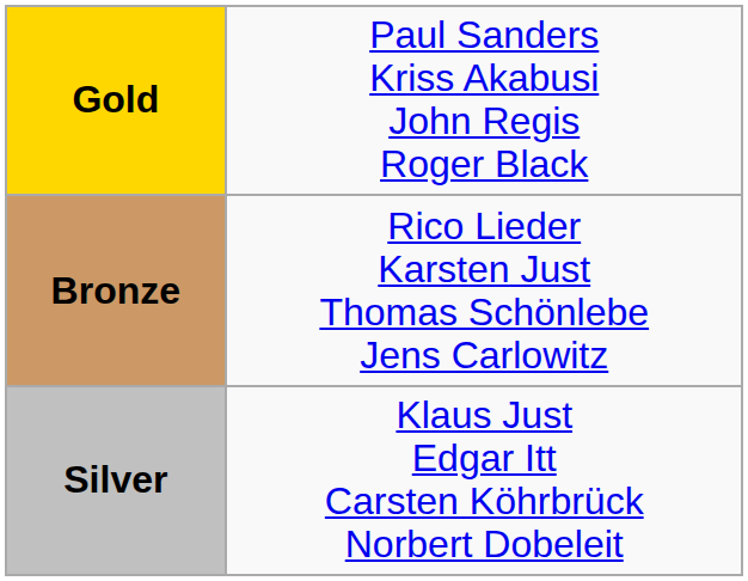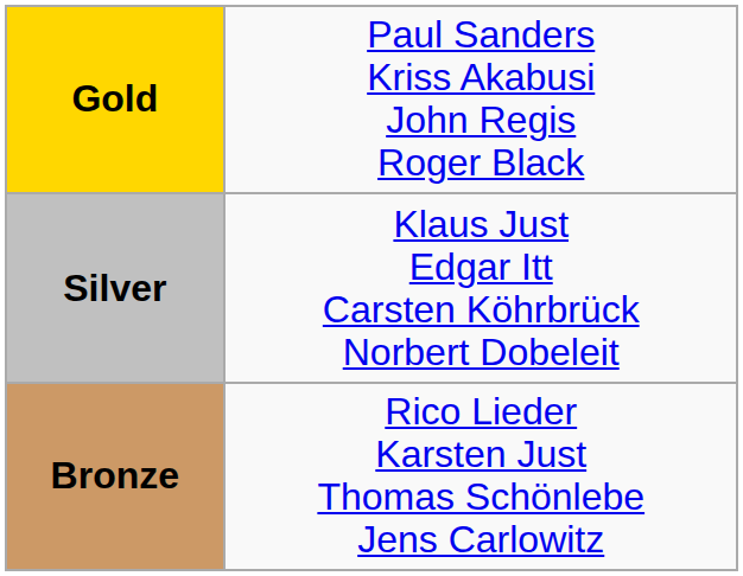 <table class="wikitable" style="text-align:center; " width="35%">
 <tr>
 <td bgcolor="gold"><strong>Gold</strong></td>
 <td><a href='#'>Paul Sanders</a><br><a href='#'>Kriss Akabusi</a><br><a href='#'>John Regis</a><br><a href='#'>Roger Black</a><br><small><em></em></small></td>
 </tr>
 <tr>
+<td bgcolor="silver"><strong>Silver</strong></td>
+<td><a href='#'>Klaus Just</a><br><a href='#'>Edgar Itt</a><br><a href='#'>Carsten Köhrbrück</a><br><a href='#'>Norbert Dobeleit</a><br><small><em></em></small></td>
+</tr>
+<tr>
 <td bgcolor="CC9966"><strong>Bronze</strong></td>
 <td><a href='#'>Rico Lieder</a><br><a href='#'>Karsten Just</a><br><a href='#'>Thomas Schönlebe</a><br><a href='#'>Jens Carlowitz</a><br><small><em></em></small></td>
 </tr>
-<tr>
-<td bgcolor="silver"><strong>Silver</strong></td>
-<td><a href='#'>Klaus Just</a><br><a href='#'>Edgar Itt</a><br><a href='#'>Carsten Köhrbrück</a><br><a href='#'>Norbert Dobeleit</a><br><small><em></em></small></td>
-</tr>
 </table>
